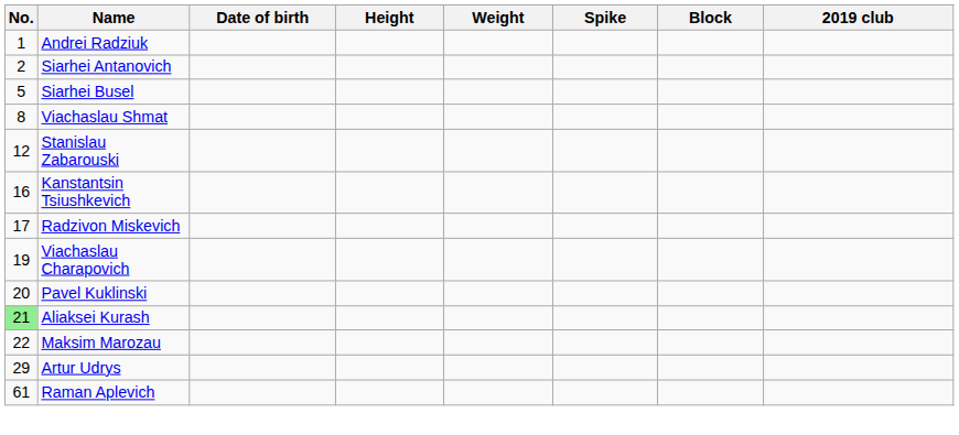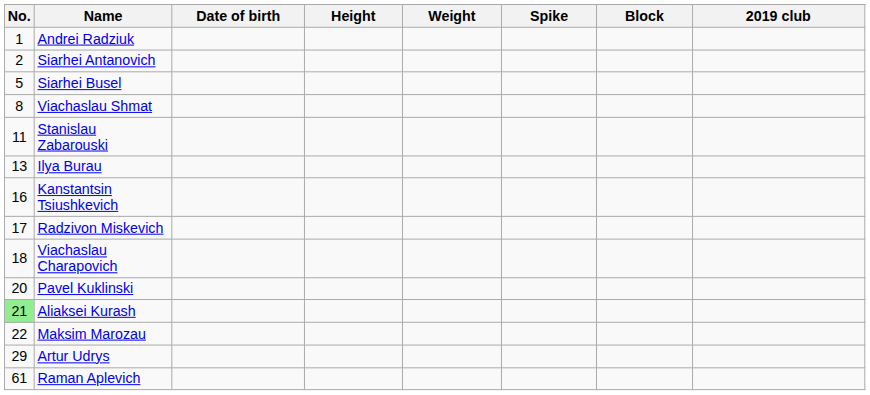 <table class="wikitable sortable" style="font-size:90%; text-align:center;">
 <tr>
 </tr>
 <tr>
 <th>No.</th>
 <th style="width:12em">Name</th>
 <th style="width:14em">Date of birth</th>
 <th style="width:9em">Height</th>
 <th style="width:9em">Weight</th>
 <th style="width:9em">Spike</th>
 <th style="width:9em">Block</th>
 <th style="width:19em">2019 club</th>
 </tr>
 <tr>
 <td>1</td>
 <td align=left><a href='#'>Andrei Radziuk</a></td>
 <td></td>
 <td></td>
 <td></td>
 <td></td>
 <td></td>
 <td></td>
 </tr>
 <tr>
 <td>2</td>
 <td align=left><a href='#'>Siarhei Antanovich</a></td>
 <td></td>
 <td></td>
 <td></td>
 <td></td>
 <td></td>
 <td></td>
 </tr>
 <tr>
 <td>5</td>
 <td align=left><a href='#'>Siarhei Busel</a></td>
 <td></td>
 <td></td>
 <td></td>
 <td></td>
 <td></td>
 <td></td>
 </tr>
 <tr>
 <td>8</td>
 <td align=left><a href='#'>Viachaslau Shmat</a></td>
 <td></td>
 <td></td>
 <td></td>
 <td></td>
 <td></td>
 <td></td>
 </tr>
 <tr>
-<td>12</td>
+<td>11</td>
 <td align=left><a href='#'>Stanislau Zabarouski</a></td>
+<td></td>
+<td></td>
+<td></td>
+<td></td>
+<td></td>
+<td></td>
+</tr>
+<tr>
+<td>13</td>
+<td align=left><a href='#'>Ilya Burau</a></td>
 <td></td>
 <td></td>
 <td></td>
 <td></td>
 <td></td>
 <td></td>
 </tr>
 <tr>
 <td>16</td>
 <td align=left><a href='#'>Kanstantsin Tsiushkevich</a></td>
 <td></td>
 <td></td>
 <td></td>
 <td></td>
 <td></td>
 <td></td>
 </tr>
 <tr>
 <td>17</td>
 <td align=left><a href='#'>Radzivon Miskevich</a></td>
 <td></td>
 <td></td>
 <td></td>
 <td></td>
 <td></td>
 <td></td>
 </tr>
 <tr>
-<td>19</td>
+<td>18</td>
 <td align=left><a href='#'>Viachaslau Charapovich</a></td>
 <td></td>
 <td></td>
 <td></td>
 <td></td>
 <td></td>
 <td></td>
 </tr>
 <tr>
 <td>20</td>
 <td align=left><a href='#'>Pavel Kuklinski</a></td>
 <td></td>
 <td></td>
 <td></td>
 <td></td>
 <td></td>
 <td></td>
 </tr>
 <tr>
 <td style="background: lightgreen;">21</td>
 <td align=left><a href='#'>Aliaksei Kurash</a></td>
 <td></td>
 <td></td>
 <td></td>
 <td></td>
 <td></td>
 <td></td>
 </tr>
 <tr>
 <td>22</td>
 <td align=left><a href='#'>Maksim Marozau</a></td>
 <td></td>
 <td></td>
 <td></td>
 <td></td>
 <td></td>
 <td></td>
 </tr>
 <tr>
 <td>29</td>
 <td align=left><a href='#'>Artur Udrys</a></td>
 <td></td>
 <td></td>
 <td></td>
 <td></td>
 <td></td>
 <td></td>
 </tr>
 <tr>
 <td>61</td>
 <td align=left><a href='#'>Raman Aplevich</a></td>
 <td></td>
 <td></td>
 <td></td>
 <td></td>
 <td></td>
 <td></td>
 </tr>
 </table>
